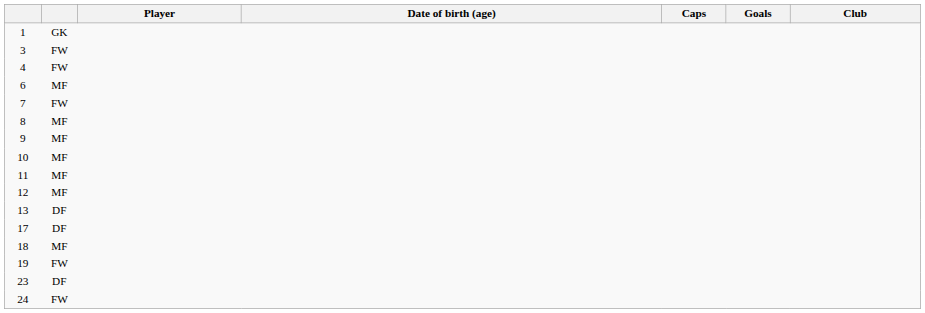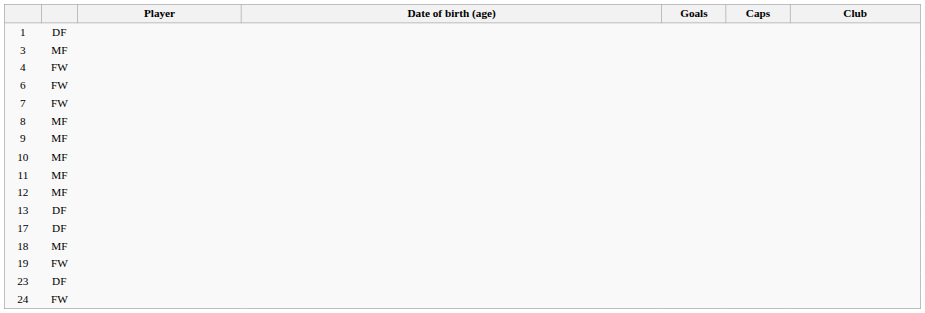 <table class="sortable wikitable" style="font-size:95%; width: 98%">
 <tr>
 <th scope="col" style="width:4%"></th>
 <th scope="col" style="width:4%"></th>
 <th scope="col">Player</th>
 <th scope="col">Date of birth (age)</th>
+<th scope="col" style="width:7%">Goals</th>
 <th scope="col" style="width:7%">Caps</th>
-<th scope="col" style="width:7%">Goals</th>
 <th scope="col">Club</th>
 </tr>
 <tr>
 <td style="text-align:center; border:0">1</td>
-<td style="text-align:center; border:0">GK</td>
+<td style="text-align:center; border:0">DF</td>
 <td style="text-align:left; border:0"></td>
 <td style="text-align:left; border:0"></td>
 <td style="text-align:center; border:0"></td>
 <td style="text-align:center; border:0"></td>
 <td style="text-align:left; border:0"></td>
 </tr>
 <tr>
 <td style="text-align:center; border:0">3</td>
-<td style="text-align:center; border:0">FW</td>
+<td style="text-align:center; border:0">MF</td>
 <td style="text-align:left; border:0"></td>
 <td style="text-align:left; border:0"></td>
 <td style="text-align:center; border:0"></td>
 <td style="text-align:center; border:0"></td>
 <td style="text-align:left; border:0"></td>
 </tr>
 <tr>
 <td style="text-align:center; border:0">4</td>
 <td style="text-align:center; border:0">FW</td>
 <td style="text-align:left; border:0"></td>
 <td style="text-align:left; border:0"></td>
 <td style="text-align:center; border:0"></td>
 <td style="text-align:center; border:0"></td>
 <td style="text-align:left; border:0"></td>
 </tr>
 <tr>
 <td style="text-align:center; border:0">6</td>
-<td style="text-align:center; border:0">MF</td>
+<td style="text-align:center; border:0">FW</td>
 <td style="text-align:left; border:0"></td>
 <td style="text-align:left; border:0"></td>
 <td style="text-align:center; border:0"></td>
 <td style="text-align:center; border:0"></td>
 <td style="text-align:left; border:0"></td>
 </tr>
 <tr>
 <td style="text-align:center; border:0">7</td>
 <td style="text-align:center; border:0">FW</td>
 <td style="text-align:left; border:0"></td>
 <td style="text-align:left; border:0"></td>
 <td style="text-align:center; border:0"></td>
 <td style="text-align:center; border:0"></td>
 <td style="text-align:left; border:0"></td>
 </tr>
 <tr>
 <td style="text-align:center; border:0">8</td>
 <td style="text-align:center; border:0">MF</td>
 <td style="text-align:left; border:0"></td>
 <td style="text-align:left; border:0"></td>
 <td style="text-align:center; border:0"></td>
 <td style="text-align:center; border:0"></td>
 <td style="text-align:left; border:0"></td>
 </tr>
 <tr>
 <td style="text-align:center; border:0">9</td>
 <td style="text-align:center; border:0">MF</td>
 <td style="text-align:left; border:0"></td>
 <td style="text-align:left; border:0"></td>
 <td style="text-align:center; border:0"></td>
 <td style="text-align:center; border:0"></td>
 <td style="text-align:left; border:0"></td>
 </tr>
 <tr>
 <td style="text-align:center; border:0">10</td>
 <td style="text-align:center; border:0">MF</td>
 <td style="text-align:left; border:0"></td>
 <td style="text-align:left; border:0"></td>
 <td style="text-align:center; border:0"></td>
 <td style="text-align:center; border:0"></td>
 <td style="text-align:left; border:0"></td>
 </tr>
 <tr>
 <td style="text-align:center; border:0">11</td>
 <td style="text-align:center; border:0">MF</td>
 <td style="text-align:left; border:0"></td>
 <td style="text-align:left; border:0"></td>
 <td style="text-align:center; border:0"></td>
 <td style="text-align:center; border:0"></td>
 <td style="text-align:left; border:0"></td>
 </tr>
 <tr>
 <td style="text-align:center; border:0">12</td>
 <td style="text-align:center; border:0">MF</td>
 <td style="text-align:left; border:0"></td>
 <td style="text-align:left; border:0"></td>
 <td style="text-align:center; border:0"></td>
 <td style="text-align:center; border:0"></td>
 <td style="text-align:left; border:0"></td>
 </tr>
 <tr>
 <td style="text-align:center; border:0">13</td>
 <td style="text-align:center; border:0">DF</td>
 <td style="text-align:left; border:0"></td>
 <td style="text-align:left; border:0"></td>
 <td style="text-align:center; border:0"></td>
 <td style="text-align:center; border:0"></td>
 <td style="text-align:left; border:0"></td>
 </tr>
 <tr>
 <td style="text-align:center; border:0">17</td>
 <td style="text-align:center; border:0">DF</td>
 <td style="text-align:left; border:0"></td>
 <td style="text-align:left; border:0"></td>
 <td style="text-align:center; border:0"></td>
 <td style="text-align:center; border:0"></td>
 <td style="text-align:left; border:0"></td>
 </tr>
 <tr>
 <td style="text-align:center; border:0">18</td>
 <td style="text-align:center; border:0">MF</td>
 <td style="text-align:left; border:0"></td>
 <td style="text-align:left; border:0"></td>
 <td style="text-align:center; border:0"></td>
 <td style="text-align:center; border:0"></td>
 <td style="text-align:left; border:0"></td>
 </tr>
 <tr>
 <td style="text-align:center; border:0">19</td>
 <td style="text-align:center; border:0">FW</td>
 <td style="text-align:left; border:0"></td>
 <td style="text-align:left; border:0"></td>
 <td style="text-align:center; border:0"></td>
 <td style="text-align:center; border:0"></td>
 <td style="text-align:left; border:0"></td>
 </tr>
 <tr>
 <td style="text-align:center; border:0">23</td>
 <td style="text-align:center; border:0">DF</td>
 <td style="text-align:left; border:0"></td>
 <td style="text-align:left; border:0"></td>
 <td style="text-align:center; border:0"></td>
 <td style="text-align:center; border:0"></td>
 <td style="text-align:left; border:0"></td>
 </tr>
 <tr>
 <td style="text-align:center; border:0">24</td>
 <td style="text-align:center; border:0">FW</td>
 <td style="text-align:left; border:0"></td>
 <td style="text-align:left; border:0"></td>
 <td style="text-align:center; border:0"></td>
 <td style="text-align:center; border:0"></td>
 <td style="text-align:left; border:0"></td>
 </tr>
 </table>
